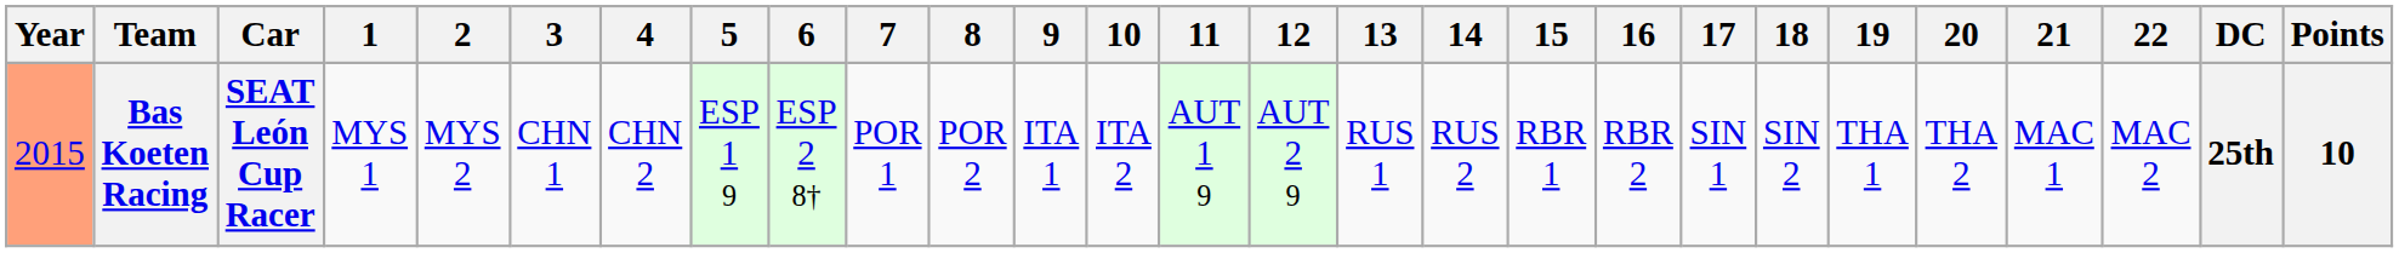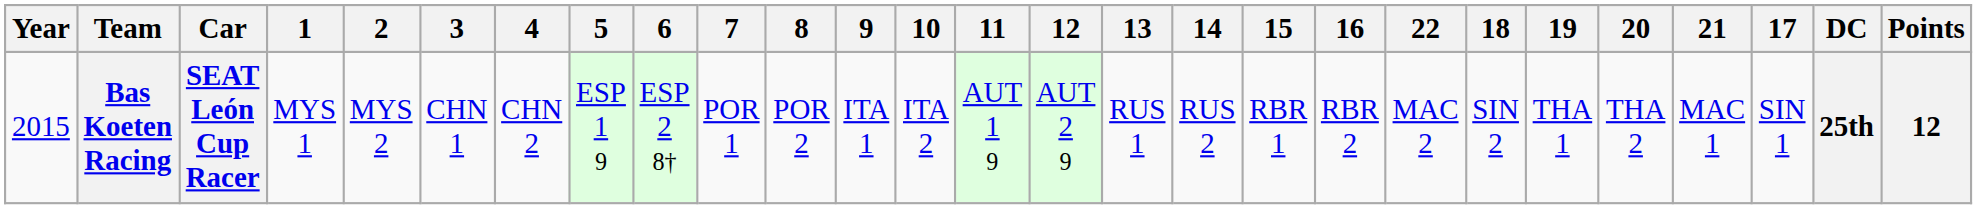 <table class="wikitable" style="text-align:center; font-size:85%">
 <tr>
 <th>Year</th>
 <th>Team</th>
 <th>Car</th>
 <th>1</th>
 <th>2</th>
 <th>3</th>
 <th>4</th>
 <th>5</th>
 <th>6</th>
 <th>7</th>
 <th>8</th>
 <th>9</th>
 <th>10</th>
 <th>11</th>
 <th>12</th>
 <th>13</th>
 <th>14</th>
 <th>15</th>
 <th>16</th>
-<th>17</th>
+<th>22</th>
 <th>18</th>
 <th>19</th>
 <th>20</th>
 <th>21</th>
-<th>22</th>
+<th>17</th>
 <th>DC</th>
 <th>Points</th>
 </tr>
 <tr>
-<td style="background: lightsalmon;"><a href='#'>2015</a></td>
+<td><a href='#'>2015</a></td>
 <th><a href='#'>Bas Koeten Racing</a></th>
 <th><a href='#'>SEAT León Cup Racer</a></th>
 <td style="background:#;"><a href='#'>MYS<br>1</a></td>
 <td style="background:#;"><a href='#'>MYS<br>2</a></td>
 <td style="background:#;"><a href='#'>CHN<br>1</a></td>
 <td style="background:#;"><a href='#'>CHN<br>2</a></td>
 <td style="background:#DFFFDF;"><a href='#'>ESP<br>1</a><br><small>9</small></td>
 <td style="background:#DFFFDF;"><a href='#'>ESP<br>2</a><br><small>8†</small></td>
 <td style="background:#;"><a href='#'>POR<br>1</a><br><small></small></td>
 <td style="background:#;"><a href='#'>POR<br>2</a><br><small></small></td>
 <td style="background:#;"><a href='#'>ITA<br>1</a><br><small></small></td>
 <td style="background:#;"><a href='#'>ITA<br>2</a><br><small></small></td>
 <td style="background:#DFFFDF;"><a href='#'>AUT<br>1</a><br><small>9</small></td>
 <td style="background:#DFFFDF;"><a href='#'>AUT<br>2</a><br><small>9</small></td>
 <td style="background:#;"><a href='#'>RUS<br>1</a><br><small></small></td>
 <td style="background:#;"><a href='#'>RUS<br>2</a><br><small></small></td>
 <td style="background:#;"><a href='#'>RBR<br>1</a><br><small></small></td>
 <td style="background:#;"><a href='#'>RBR<br>2</a><br><small></small></td>
-<td style="background:#;"><a href='#'>SIN<br>1</a><br><small></small></td>
+<td style="background:#;"><a href='#'>MAC<br>2</a><br><small></small></td>
 <td style="background:#;"><a href='#'>SIN<br>2</a><br><small></small></td>
 <td style="background:#;"><a href='#'>THA<br>1</a><br><small></small></td>
 <td style="background:#;"><a href='#'>THA<br>2</a><br><small></small></td>
 <td style="background:#;"><a href='#'>MAC<br>1</a><br><small></small></td>
-<td style="background:#;"><a href='#'>MAC<br>2</a><br><small></small></td>
+<td style="background:#;"><a href='#'>SIN<br>1</a><br><small></small></td>
 <th>25th</th>
-<th>10</th>
+<th>12</th>
 </tr>
 </table>
